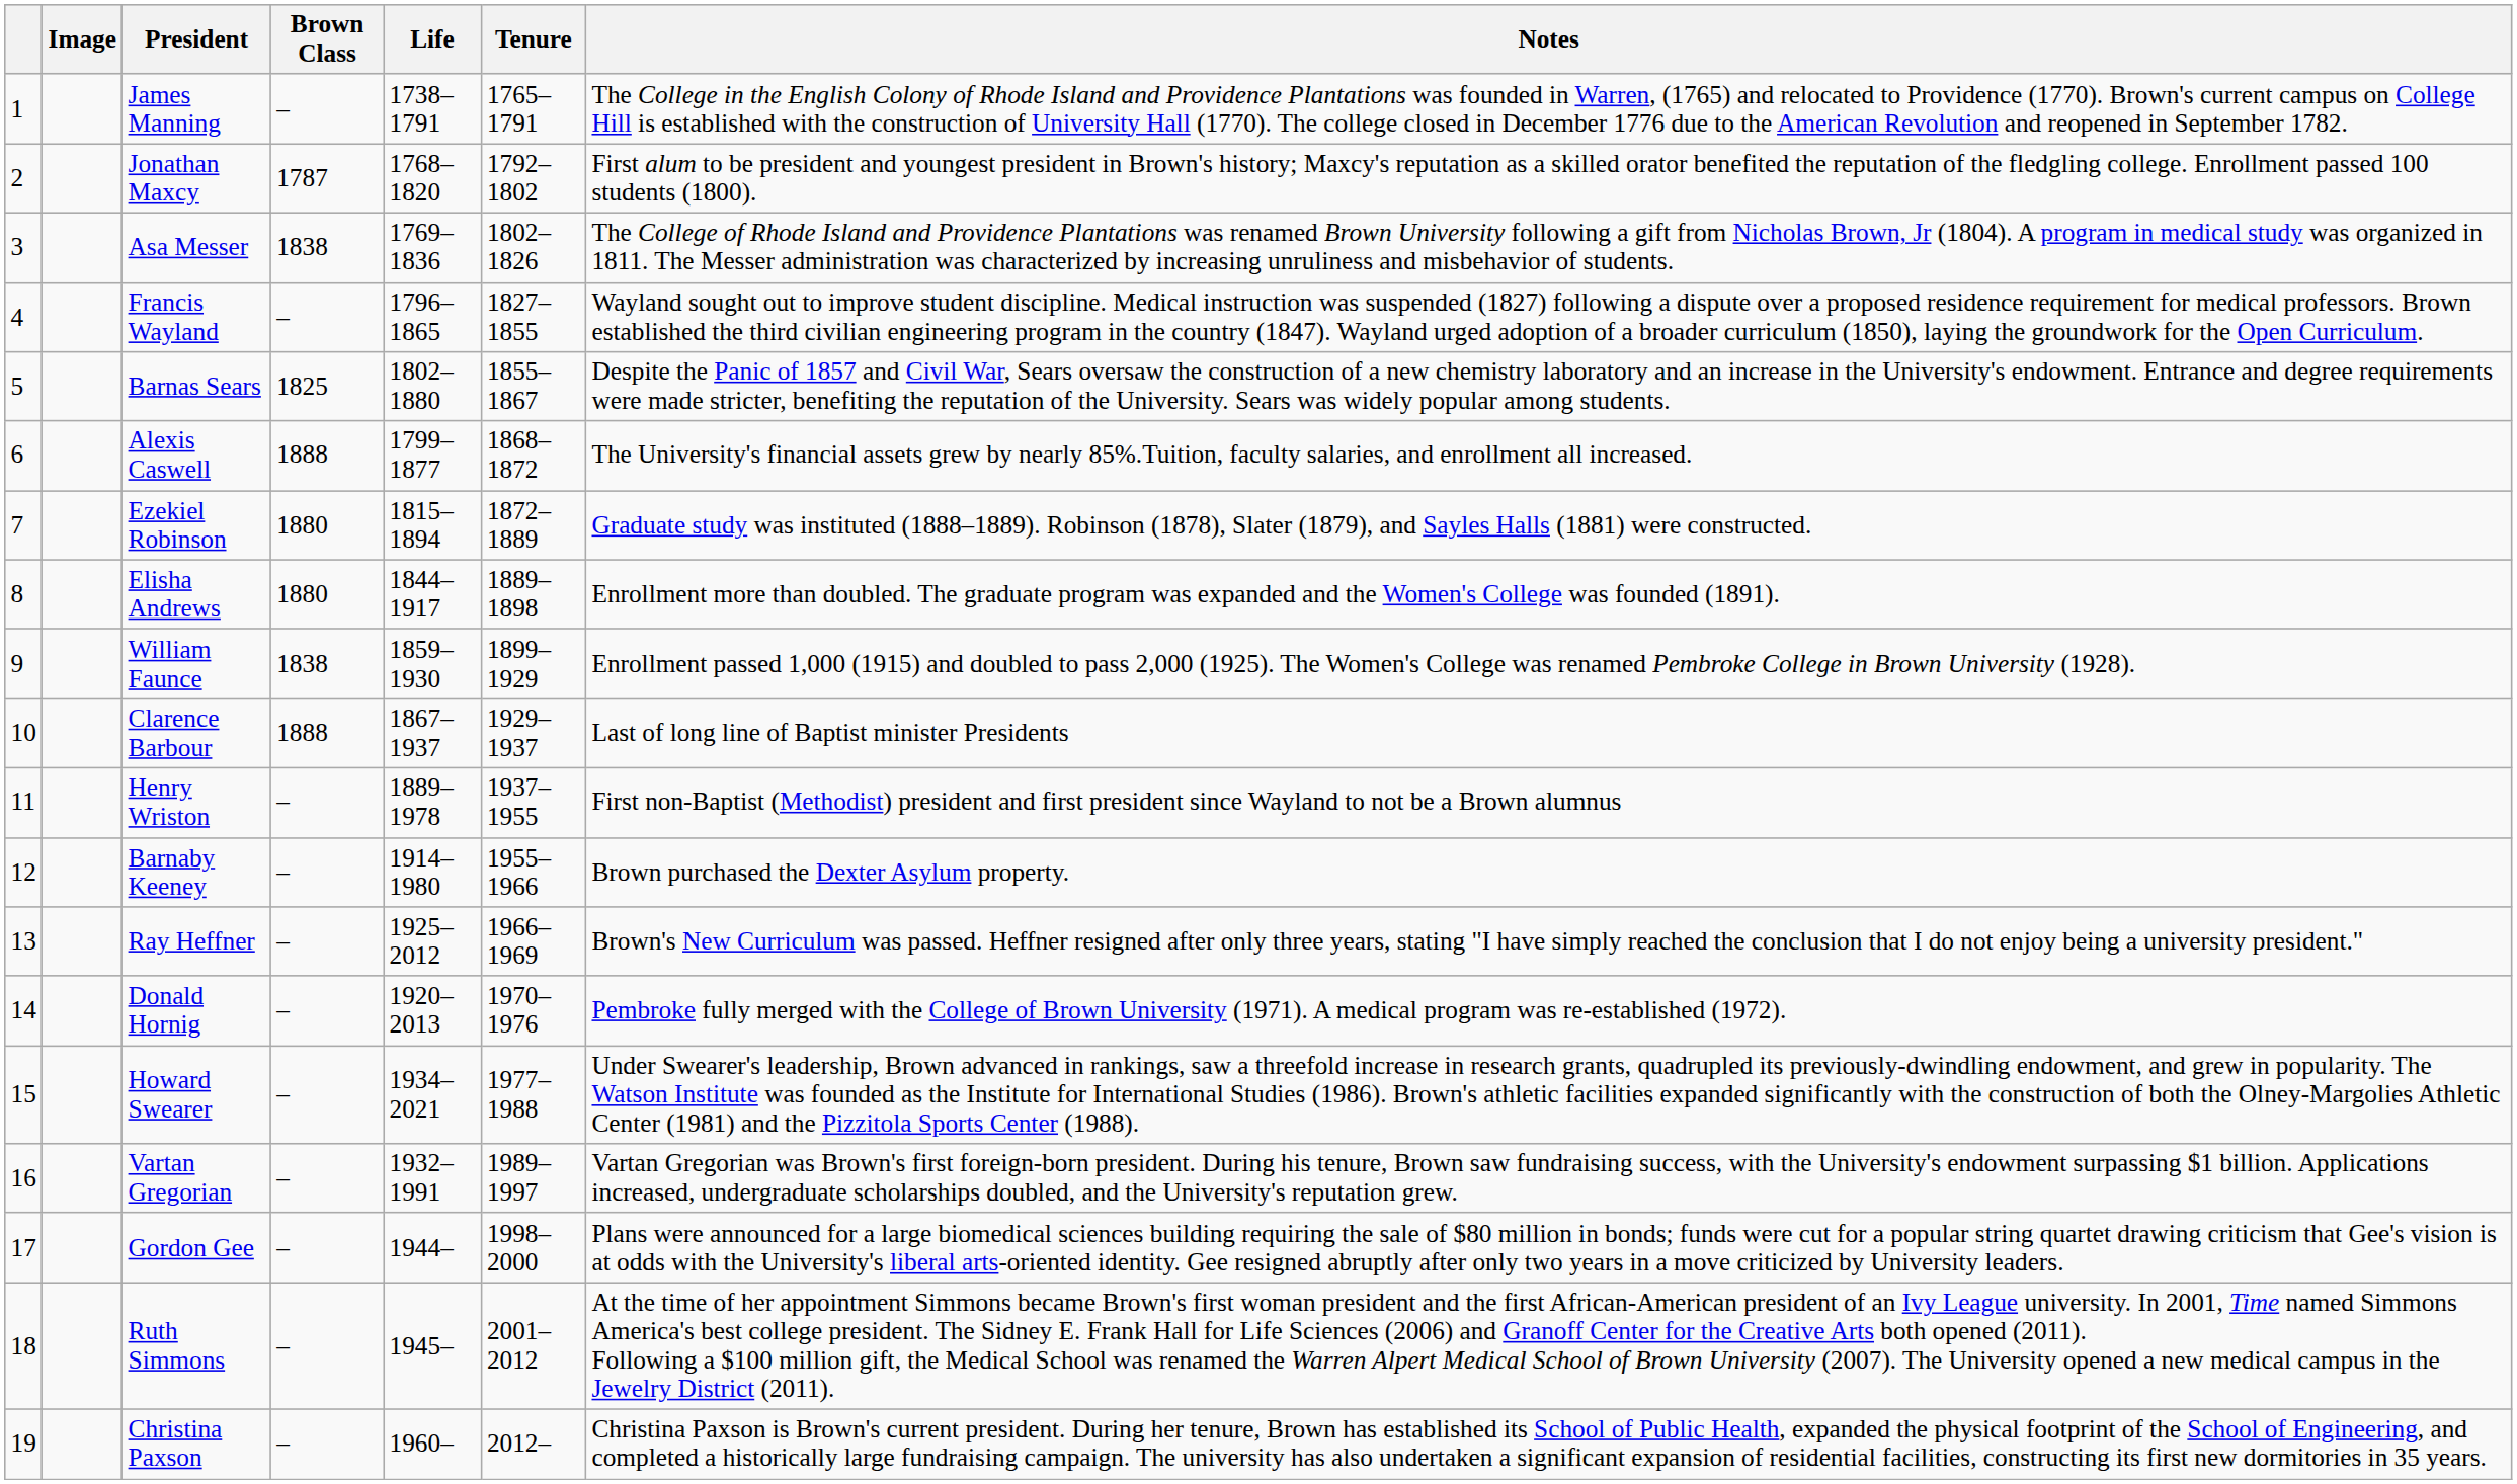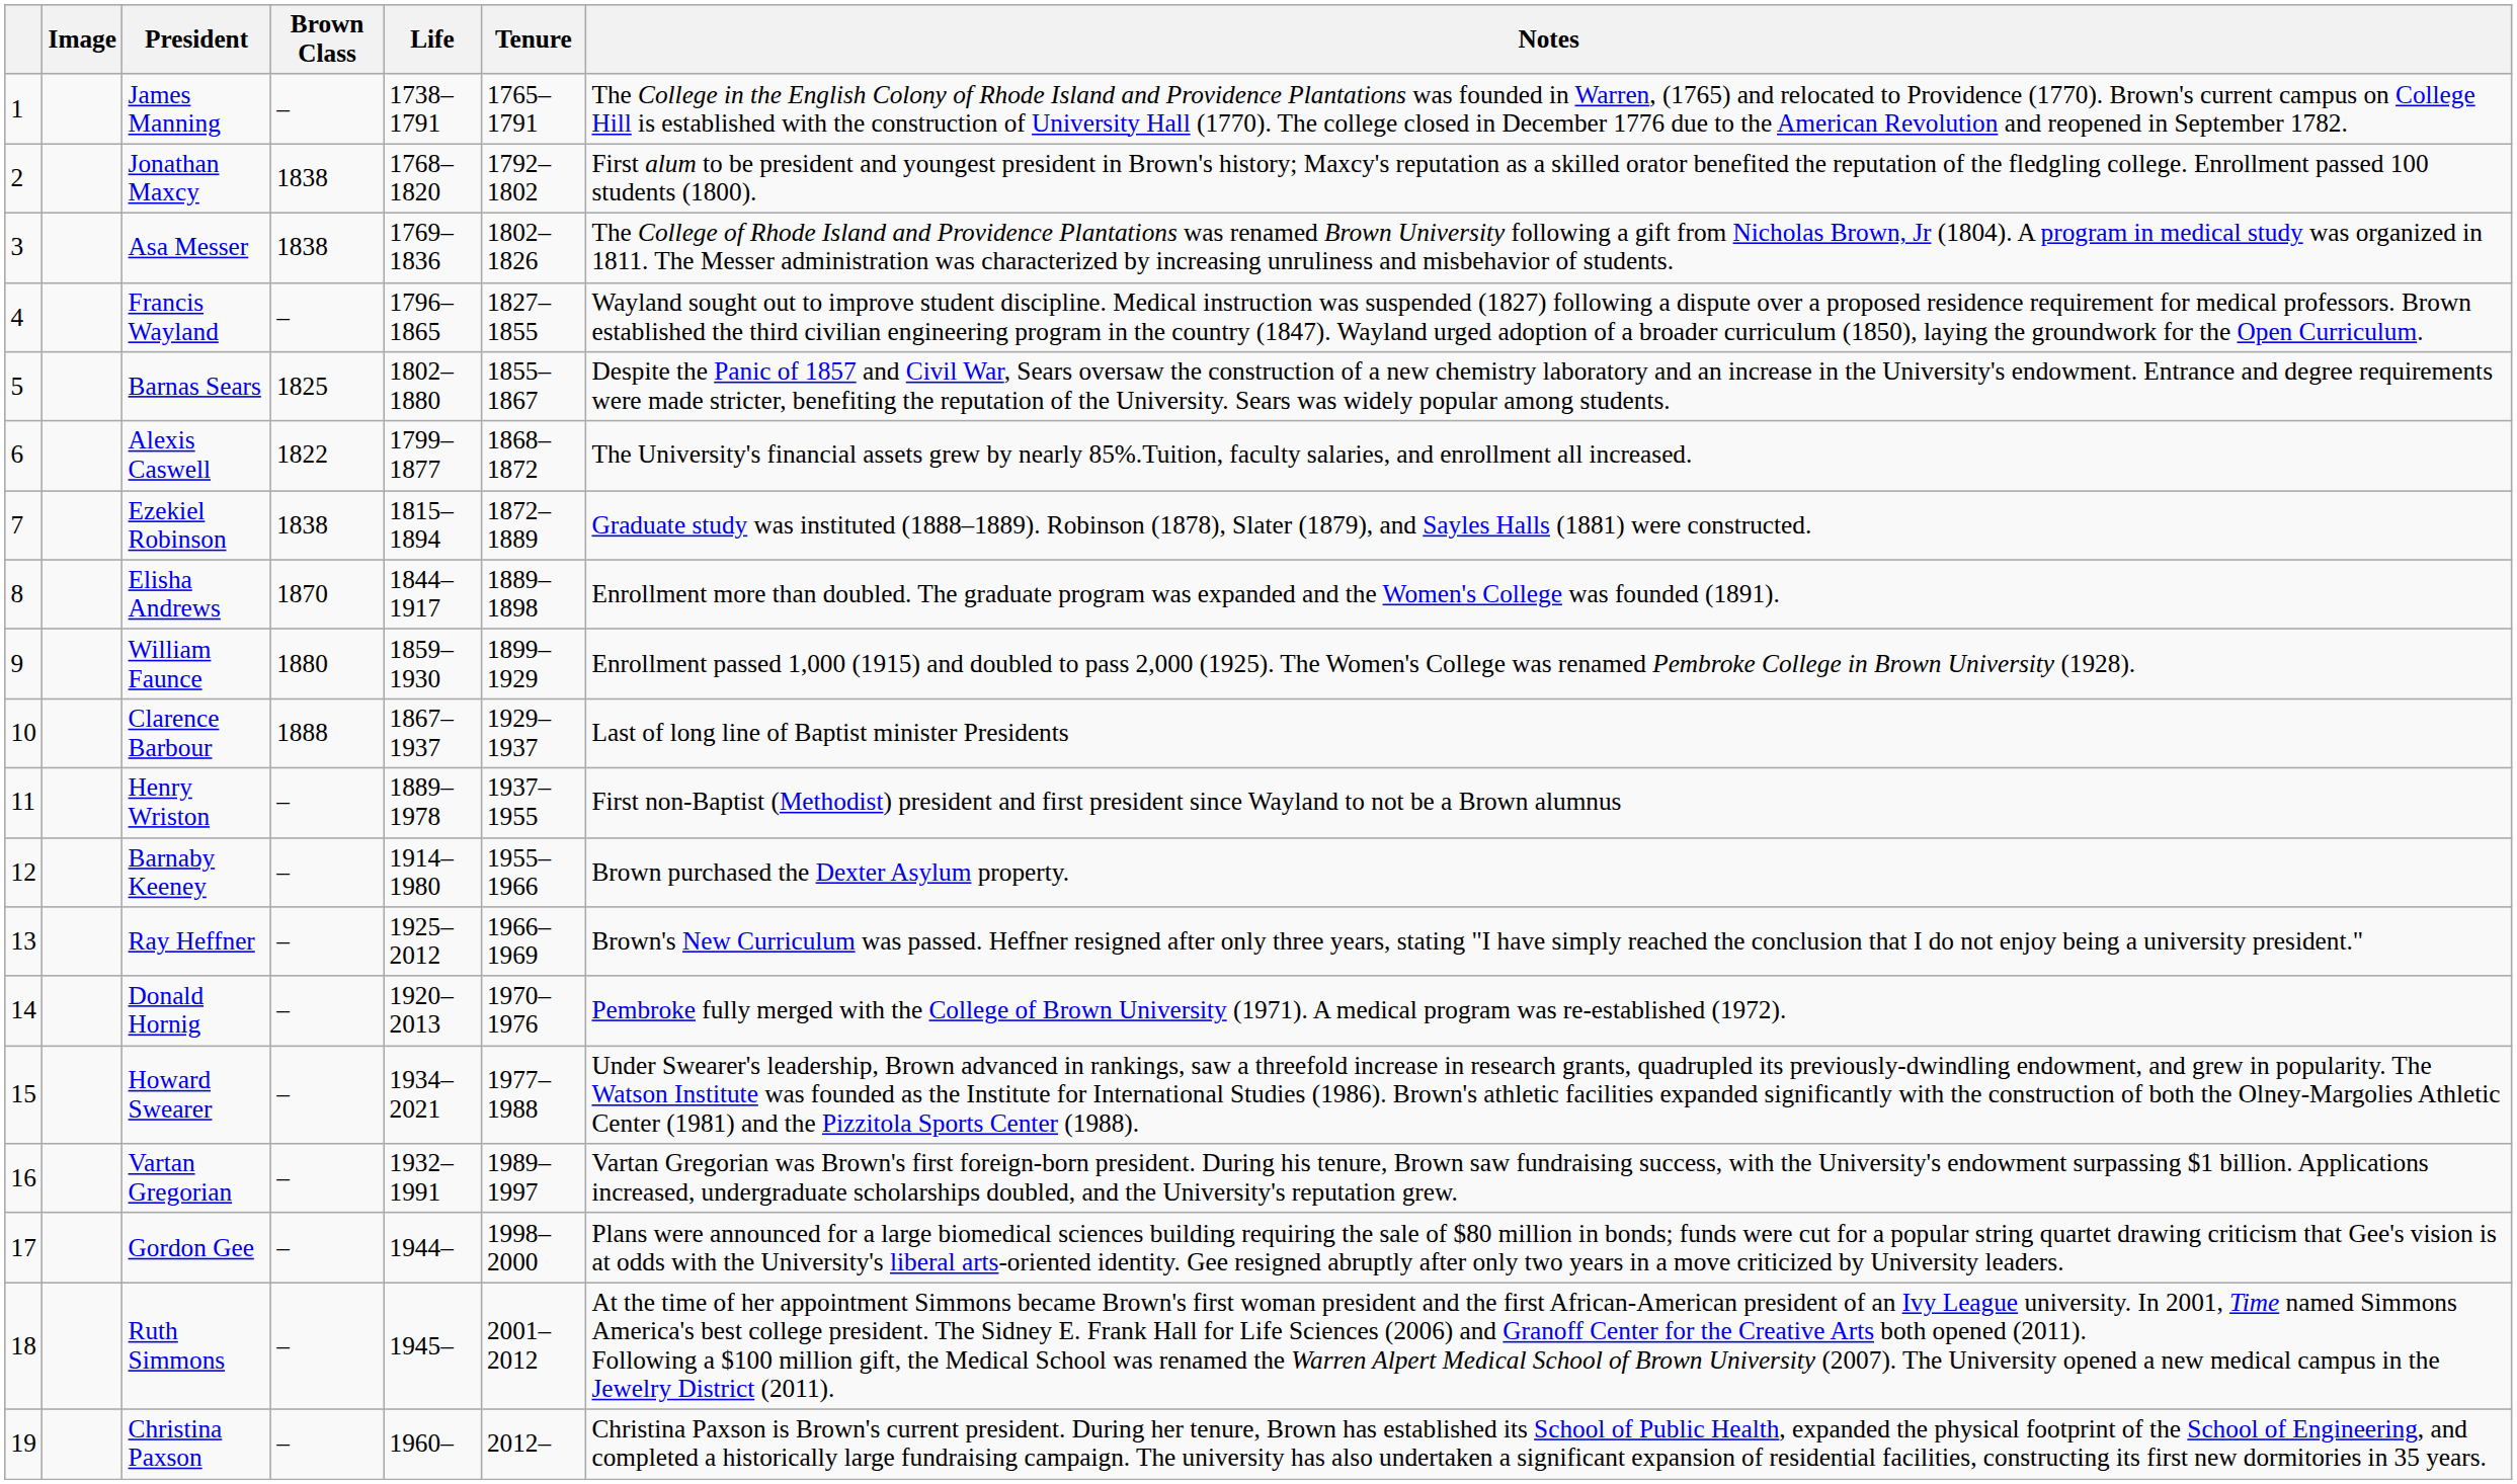 <table class="wikitable">
 <tr>
 <th></th>
 <th>Image</th>
 <th>President</th>
 <th>Brown Class</th>
 <th>Life</th>
 <th>Tenure</th>
 <th>Notes</th>
 </tr>
 <tr>
 <td>1</td>
 <td></td>
 <td><a href='#'>James Manning</a></td>
 <td>–</td>
 <td>1738–1791</td>
 <td>1765–1791</td>
 <td>The <em>College in the English Colony of Rhode Island and Providence Plantations</em> was founded in <a href='#'>Warren</a>, (1765) and relocated to Providence (1770). Brown's current campus on <a href='#'>College Hill</a> is established with the construction of <a href='#'>University Hall</a> (1770). The college closed in December 1776 due to the <a href='#'>American Revolution</a> and reopened in September 1782.</td>
 </tr>
 <tr>
 <td>2</td>
 <td></td>
 <td><a href='#'>Jonathan Maxcy</a></td>
-<td>1787</td>
+<td>1838</td>
 <td>1768–1820</td>
 <td>1792–1802</td>
 <td>First <em>alum</em> to be president and youngest president in Brown's history; Maxcy's reputation as a skilled orator benefited the reputation of the fledgling college. Enrollment passed 100 students (1800).</td>
 </tr>
 <tr>
 <td>3</td>
 <td></td>
 <td><a href='#'>Asa Messer</a></td>
 <td>1838</td>
 <td>1769–1836</td>
 <td>1802–1826</td>
 <td>The <em>College of Rhode Island and Providence Plantations</em> was renamed <em>Brown University</em> following a gift from <a href='#'>Nicholas Brown, Jr</a> (1804). A <a href='#'>program in medical study</a> was organized in 1811. The Messer administration was characterized by increasing unruliness and misbehavior of students.</td>
 </tr>
 <tr>
 <td>4</td>
 <td></td>
 <td><a href='#'>Francis Wayland</a></td>
 <td>–</td>
 <td>1796–1865</td>
 <td>1827–1855</td>
 <td>Wayland sought out to improve student discipline. Medical instruction was suspended (1827) following a dispute over a proposed residence requirement for medical professors. Brown established the third civilian engineering program in the country (1847). Wayland urged adoption of a broader curriculum (1850), laying the groundwork for the <a href='#'>Open Curriculum</a>.</td>
 </tr>
 <tr>
 <td>5</td>
 <td></td>
 <td><a href='#'>Barnas Sears</a></td>
 <td>1825</td>
 <td>1802–1880</td>
 <td>1855–1867</td>
 <td>Despite the <a href='#'>Panic of 1857</a> and <a href='#'>Civil War</a>, Sears oversaw the construction of a new chemistry laboratory and an increase in the University's endowment. Entrance and degree requirements were made stricter, benefiting the reputation of the University. Sears was widely popular among students.</td>
 </tr>
 <tr>
 <td>6</td>
 <td></td>
 <td><a href='#'>Alexis Caswell</a></td>
-<td>1888</td>
+<td>1822</td>
 <td>1799–1877</td>
 <td>1868–1872</td>
 <td>The University's financial assets grew by nearly 85%.Tuition, faculty salaries, and enrollment all increased.</td>
 </tr>
 <tr>
 <td>7</td>
 <td></td>
 <td><a href='#'>Ezekiel Robinson</a></td>
-<td>1880</td>
+<td>1838</td>
 <td>1815–1894</td>
 <td>1872–1889</td>
 <td><a href='#'>Graduate study</a> was instituted (1888–1889). Robinson (1878), Slater (1879), and <a href='#'>Sayles Halls</a> (1881) were constructed.</td>
 </tr>
 <tr>
 <td>8</td>
 <td></td>
 <td><a href='#'>Elisha Andrews</a></td>
-<td>1880</td>
+<td>1870</td>
 <td>1844–1917</td>
 <td>1889–1898</td>
 <td>Enrollment more than doubled. The graduate program was expanded and the <a href='#'>Women's College</a> was founded (1891).</td>
 </tr>
 <tr>
 <td>9</td>
 <td></td>
 <td><a href='#'>William Faunce</a></td>
-<td>1838</td>
+<td>1880</td>
 <td>1859–1930</td>
 <td>1899–1929</td>
 <td>Enrollment passed 1,000 (1915) and doubled to pass 2,000 (1925). The Women's College was renamed <em>Pembroke College in Brown University</em> (1928).</td>
 </tr>
 <tr>
 <td>10</td>
 <td></td>
 <td><a href='#'>Clarence Barbour</a></td>
 <td>1888</td>
 <td>1867–1937</td>
 <td>1929–1937</td>
 <td>Last of long line of Baptist minister Presidents</td>
 </tr>
 <tr>
 <td>11</td>
 <td></td>
 <td><a href='#'>Henry Wriston</a></td>
 <td>–</td>
 <td>1889–1978</td>
 <td>1937–1955</td>
 <td>First non-Baptist (<a href='#'>Methodist</a>) president and first president since Wayland to not be a Brown alumnus</td>
 </tr>
 <tr>
 <td>12</td>
 <td></td>
 <td><a href='#'>Barnaby Keeney</a></td>
 <td>–</td>
 <td>1914–1980</td>
 <td>1955–1966</td>
 <td>Brown purchased the <a href='#'>Dexter Asylum</a> property.</td>
 </tr>
 <tr>
 <td>13</td>
 <td></td>
 <td><a href='#'>Ray Heffner</a></td>
 <td>–</td>
 <td>1925–2012</td>
 <td>1966–1969</td>
 <td>Brown's <a href='#'>New Curriculum</a> was passed. Heffner resigned after only three years, stating "I have simply reached the conclusion that I do not enjoy being a university president."</td>
 </tr>
 <tr>
 <td>14</td>
 <td></td>
 <td><a href='#'>Donald Hornig</a></td>
 <td>–</td>
 <td>1920–2013</td>
 <td>1970–1976</td>
 <td><a href='#'>Pembroke</a> fully merged with the <a href='#'>College of Brown University</a> (1971). A medical program was re-established (1972).</td>
 </tr>
 <tr>
 <td>15</td>
 <td></td>
 <td><a href='#'>Howard Swearer</a></td>
 <td>–</td>
 <td>1934–2021</td>
 <td>1977–1988</td>
 <td>Under Swearer's leadership, Brown advanced in rankings, saw a threefold increase in research grants, quadrupled its previously-dwindling endowment, and grew in popularity.  The <a href='#'>Watson Institute</a> was founded as the Institute for International Studies (1986). Brown's athletic facilities expanded significantly with the construction of both the Olney-Margolies Athletic Center (1981) and the <a href='#'>Pizzitola Sports Center</a> (1988).</td>
 </tr>
 <tr>
 <td>16</td>
 <td></td>
 <td><a href='#'>Vartan Gregorian</a></td>
 <td>–</td>
 <td>1932–1991</td>
 <td>1989–1997</td>
 <td>Vartan Gregorian was Brown's first foreign-born president. During his tenure, Brown saw fundraising success, with the University's endowment surpassing $1 billion. Applications increased, undergraduate scholarships doubled, and the University's reputation grew.</td>
 </tr>
 <tr>
 <td>17</td>
 <td></td>
 <td><a href='#'>Gordon Gee</a></td>
 <td>–</td>
 <td>1944–</td>
 <td>1998–2000</td>
 <td>Plans were announced for a large biomedical sciences building requiring the sale of $80 million in bonds; funds were cut for a popular string quartet drawing criticism that Gee's vision is at odds with the University's <a href='#'>liberal arts</a>-oriented identity. Gee resigned abruptly after only two years in a move criticized by University leaders.</td>
 </tr>
 <tr>
 <td>18</td>
 <td></td>
 <td><a href='#'>Ruth Simmons</a></td>
 <td>–</td>
 <td>1945–</td>
 <td>2001–2012</td>
 <td>At the time of her appointment Simmons became Brown's first woman president and the first African-American president of an <a href='#'>Ivy League</a> university. In 2001, <em><a href='#'>Time</a></em> named Simmons America's best college president. The Sidney E. Frank Hall for Life Sciences (2006) and <a href='#'>Granoff Center for the Creative Arts</a> both opened (2011).<br>Following a $100 million gift, the Medical School was renamed the <em>Warren Alpert Medical School of Brown University</em> (2007). The University opened a new medical campus in the <a href='#'>Jewelry District</a> (2011).</td>
 </tr>
 <tr>
 <td>19</td>
 <td></td>
 <td><a href='#'>Christina Paxson</a></td>
 <td>–</td>
 <td>1960–</td>
 <td>2012–</td>
 <td>Christina Paxson is Brown's current president. During her tenure, Brown has established its <a href='#'>School of Public Health</a>, expanded the physical footprint of the <a href='#'>School of Engineering</a>, and completed a historically large fundraising campaign. The university has also undertaken a significant expansion of residential facilities, constructing its first new dormitories in 35 years.</td>
 </tr>
 </table>
